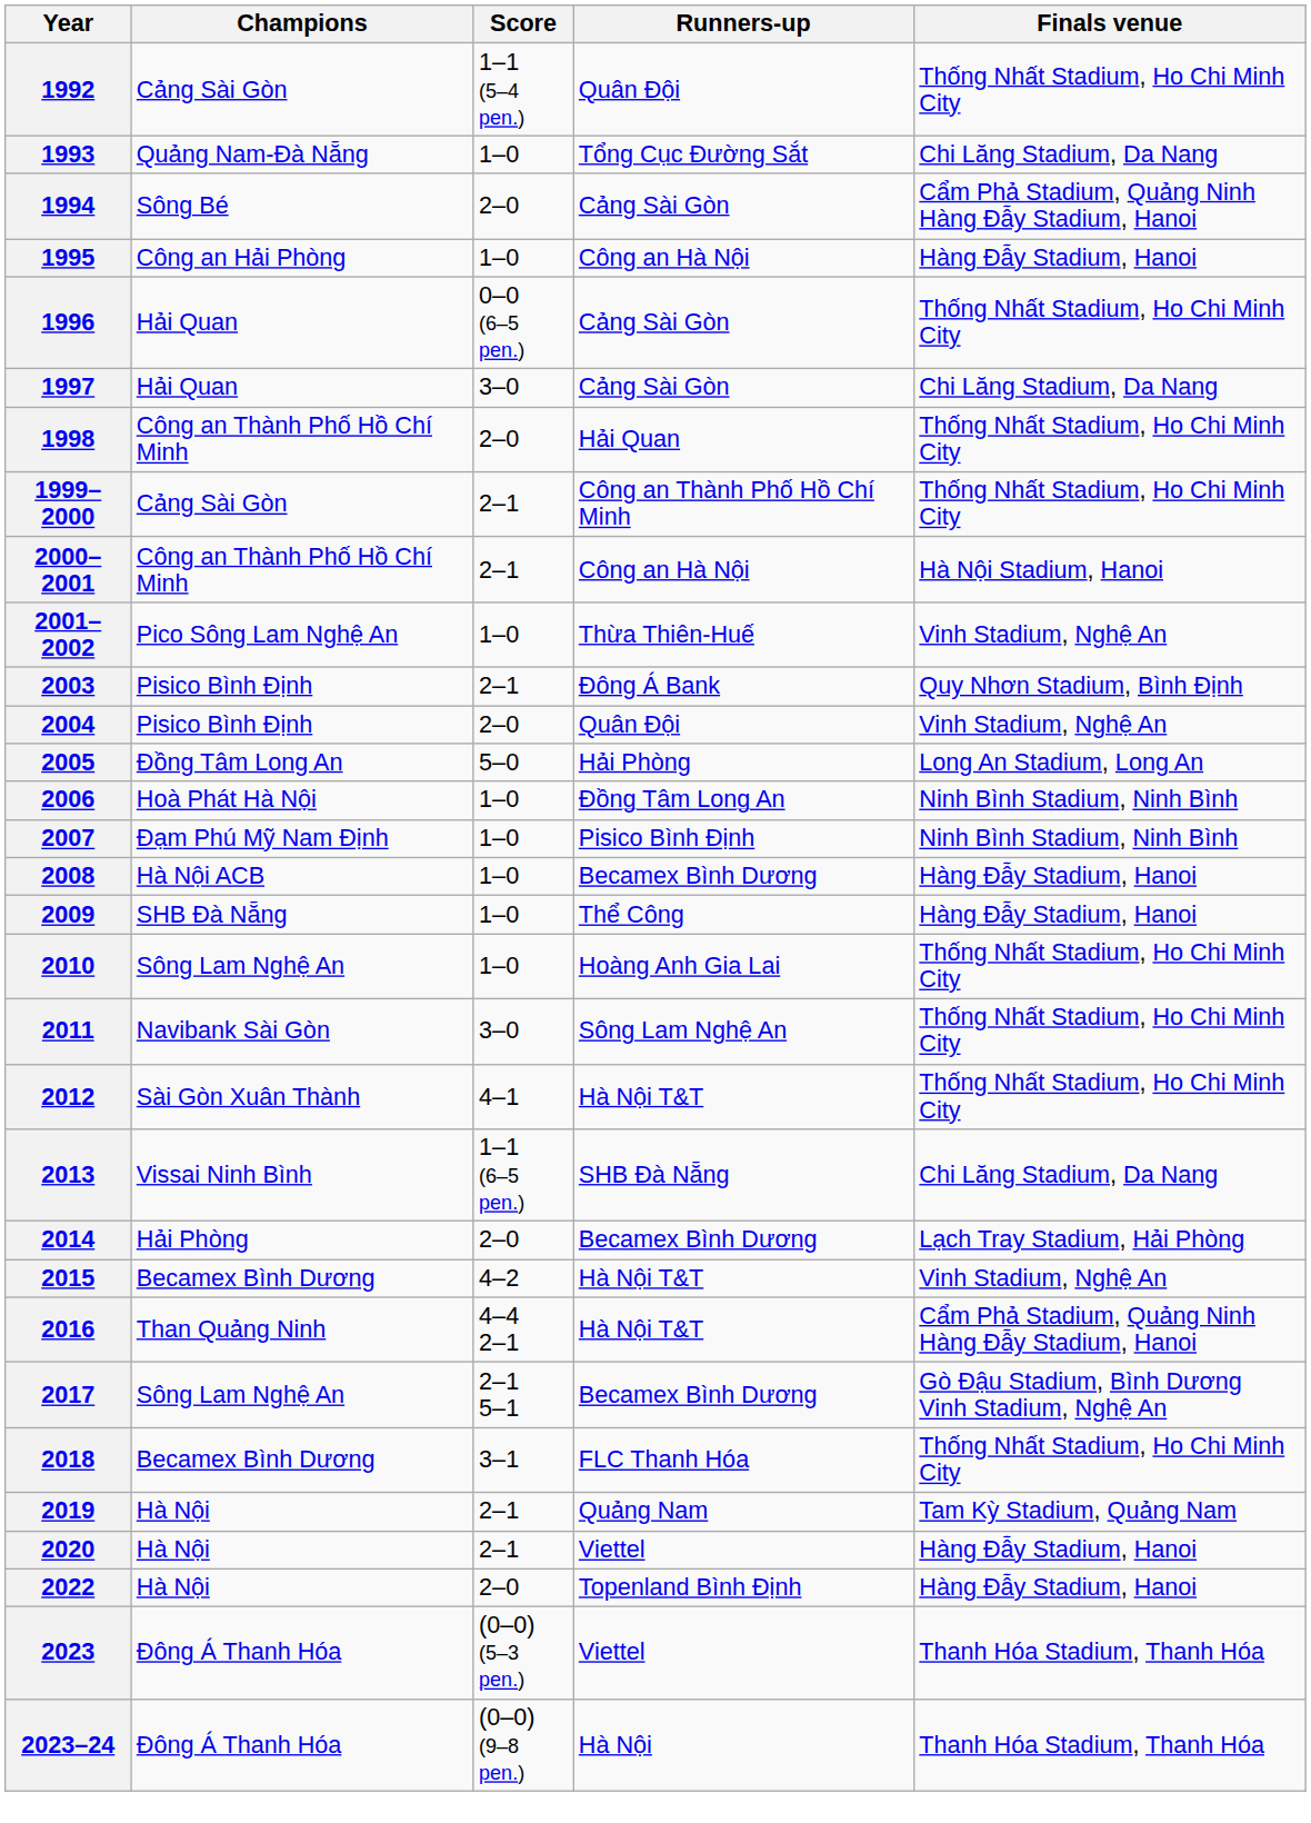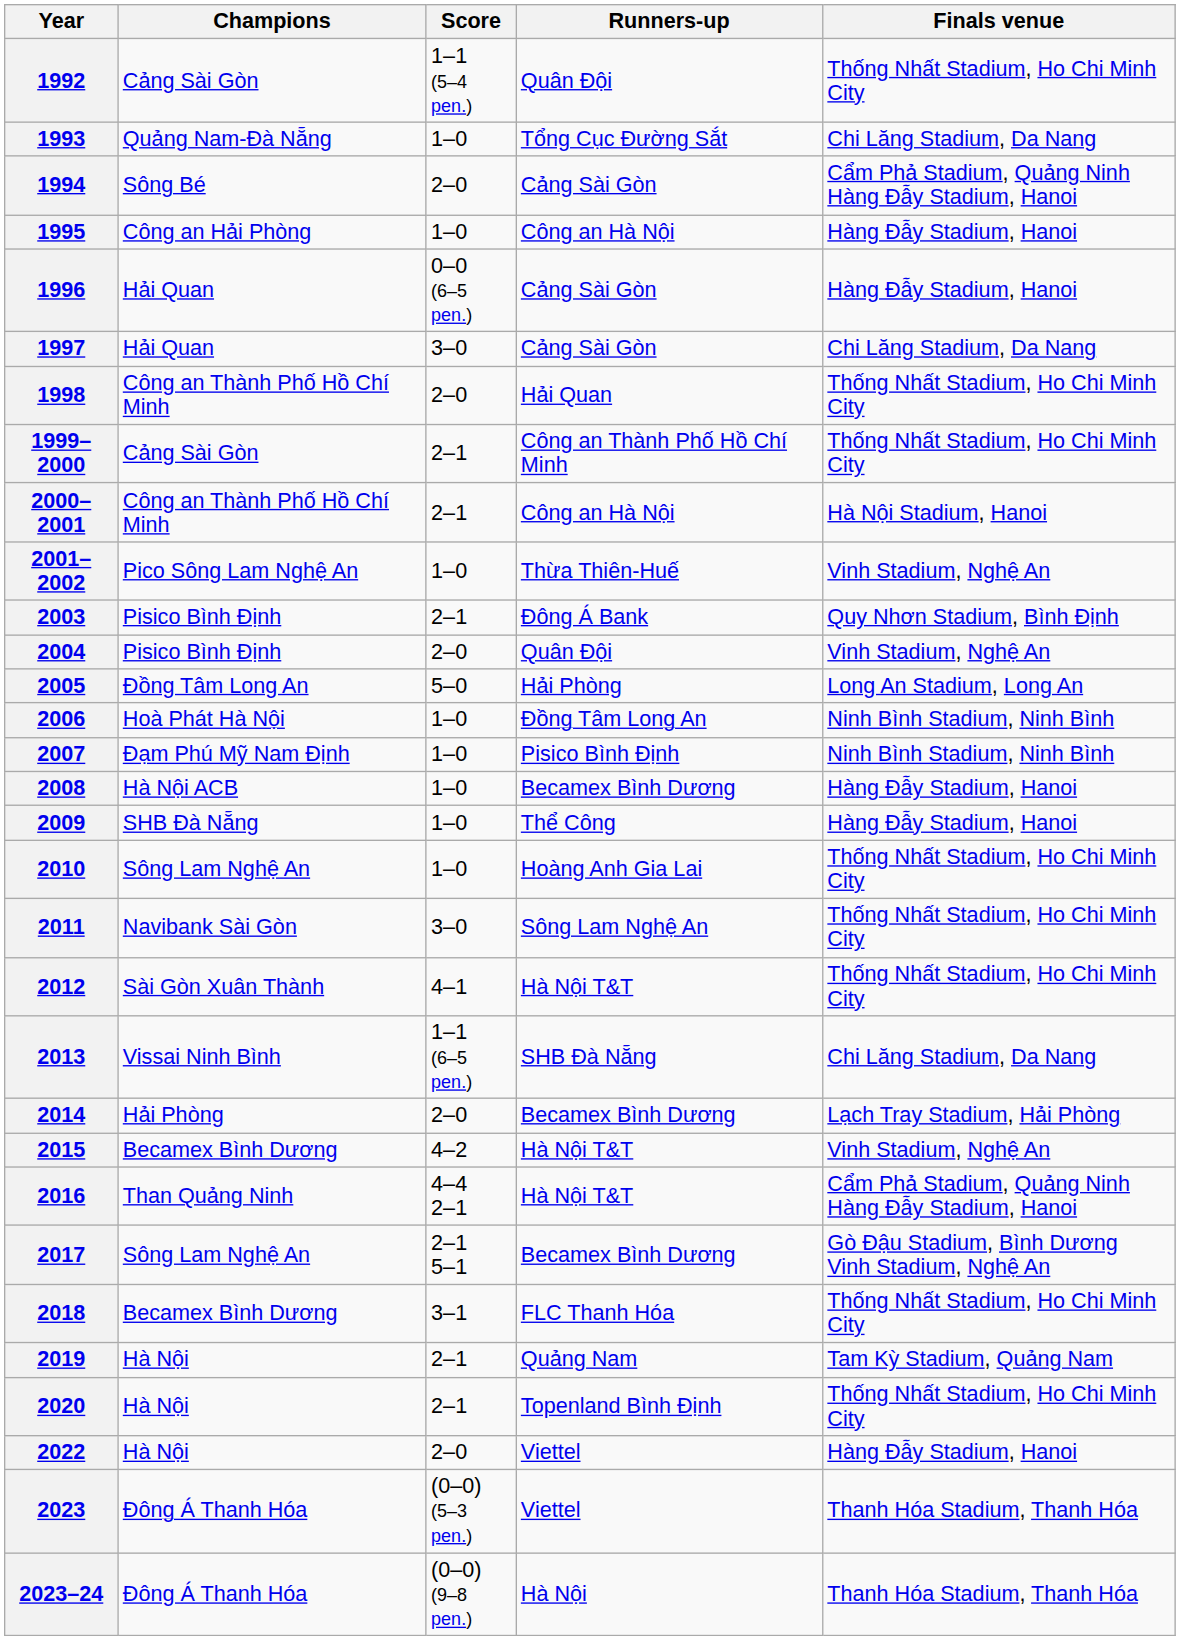 <table class="wikitable">
 <tr>
 <th>Year</th>
 <th>Champions</th>
 <th>Score</th>
 <th>Runners-up</th>
 <th>Finals venue</th>
 </tr>
 <tr>
 <th><a href='#'>1992</a></th>
 <td><a href='#'>Cảng Sài Gòn</a></td>
 <td>1–1<br><small>(5–4 <a href='#'>pen.</a>)</small></td>
 <td><a href='#'>Quân Đội</a></td>
 <td><a href='#'>Thống Nhất Stadium</a>, <a href='#'>Ho Chi Minh City</a></td>
 </tr>
 <tr>
 <th><a href='#'>1993</a></th>
 <td><a href='#'>Quảng Nam-Đà Nẵng</a></td>
 <td>1–0</td>
 <td><a href='#'>Tổng Cục Đường Sắt</a></td>
 <td><a href='#'>Chi Lăng Stadium</a>, <a href='#'>Da Nang</a></td>
 </tr>
 <tr>
 <th><a href='#'>1994</a></th>
 <td><a href='#'>Sông Bé</a></td>
 <td>2–0</td>
 <td><a href='#'>Cảng Sài Gòn</a></td>
 <td><a href='#'>Cẩm Phả Stadium</a>, <a href='#'>Quảng Ninh</a><br><a href='#'>Hàng Đẫy Stadium</a>, <a href='#'>Hanoi</a></td>
 </tr>
 <tr>
 <th><a href='#'>1995</a></th>
 <td><a href='#'>Công an Hải Phòng</a></td>
 <td>1–0</td>
 <td><a href='#'>Công an Hà Nội</a></td>
 <td><a href='#'>Hàng Đẫy Stadium</a>, <a href='#'>Hanoi</a></td>
 </tr>
 <tr>
 <th><a href='#'>1996</a></th>
 <td><a href='#'>Hải Quan</a></td>
 <td>0–0<br><small>(6–5 <a href='#'>pen.</a>)</small></td>
 <td><a href='#'>Cảng Sài Gòn</a></td>
-<td><a href='#'>Thống Nhất Stadium</a>, <a href='#'>Ho Chi Minh City</a></td>
+<td><a href='#'>Hàng Đẫy Stadium</a>, <a href='#'>Hanoi</a></td>
 </tr>
 <tr>
 <th><a href='#'>1997</a></th>
 <td><a href='#'>Hải Quan</a></td>
 <td>3–0</td>
 <td><a href='#'>Cảng Sài Gòn</a></td>
 <td><a href='#'>Chi Lăng Stadium</a>, <a href='#'>Da Nang</a></td>
 </tr>
 <tr>
 <th><a href='#'>1998</a></th>
 <td><a href='#'>Công an Thành Phố Hồ Chí Minh</a></td>
 <td>2–0</td>
 <td><a href='#'>Hải Quan</a></td>
 <td><a href='#'>Thống Nhất Stadium</a>, <a href='#'>Ho Chi Minh City</a></td>
 </tr>
 <tr>
 <th><a href='#'>1999–2000</a></th>
 <td><a href='#'>Cảng Sài Gòn</a></td>
 <td>2–1</td>
 <td><a href='#'>Công an Thành Phố Hồ Chí Minh</a></td>
 <td><a href='#'>Thống Nhất Stadium</a>, <a href='#'>Ho Chi Minh City</a></td>
 </tr>
 <tr>
 <th><a href='#'>2000–2001</a></th>
 <td><a href='#'>Công an Thành Phố Hồ Chí Minh</a></td>
 <td>2–1</td>
 <td><a href='#'>Công an Hà Nội</a></td>
 <td><a href='#'>Hà Nội Stadium</a>, <a href='#'>Hanoi</a></td>
 </tr>
 <tr>
 <th><a href='#'>2001–2002</a></th>
 <td><a href='#'>Pico Sông Lam Nghệ An</a></td>
 <td>1–0</td>
 <td><a href='#'>Thừa Thiên-Huế</a></td>
 <td><a href='#'>Vinh Stadium</a>, <a href='#'>Nghệ An</a></td>
 </tr>
 <tr>
 <th><a href='#'>2003</a></th>
 <td><a href='#'>Pisico Bình Định</a></td>
 <td>2–1</td>
 <td><a href='#'>Đông Á Bank</a></td>
 <td><a href='#'>Quy Nhơn Stadium</a>, <a href='#'>Bình Định</a></td>
 </tr>
 <tr>
 <th><a href='#'>2004</a></th>
 <td><a href='#'>Pisico Bình Định</a></td>
 <td>2–0</td>
 <td><a href='#'>Quân Đội</a></td>
 <td><a href='#'>Vinh Stadium</a>, <a href='#'>Nghệ An</a></td>
 </tr>
 <tr>
 <th><a href='#'>2005</a></th>
 <td><a href='#'>Đồng Tâm Long An</a></td>
 <td>5–0</td>
 <td><a href='#'>Hải Phòng</a></td>
 <td><a href='#'>Long An Stadium</a>, <a href='#'>Long An</a></td>
 </tr>
 <tr>
 <th><a href='#'>2006</a></th>
 <td><a href='#'>Hoà Phát Hà Nội</a></td>
 <td>1–0</td>
 <td><a href='#'>Đồng Tâm Long An</a></td>
 <td><a href='#'>Ninh Bình Stadium</a>, <a href='#'>Ninh Bình</a></td>
 </tr>
 <tr>
 <th><a href='#'>2007</a></th>
 <td><a href='#'>Đạm Phú Mỹ Nam Định</a></td>
 <td>1–0</td>
 <td><a href='#'>Pisico Bình Định</a></td>
 <td><a href='#'>Ninh Bình Stadium</a>, <a href='#'>Ninh Bình</a></td>
 </tr>
 <tr>
 <th><a href='#'>2008</a></th>
 <td><a href='#'>Hà Nội ACB</a></td>
 <td>1–0</td>
 <td><a href='#'>Becamex Bình Dương</a></td>
 <td><a href='#'>Hàng Đẫy Stadium</a>, <a href='#'>Hanoi</a></td>
 </tr>
 <tr>
 <th><a href='#'>2009</a></th>
 <td><a href='#'>SHB Đà Nẵng</a></td>
 <td>1–0</td>
 <td><a href='#'>Thể Công</a></td>
 <td><a href='#'>Hàng Đẫy Stadium</a>, <a href='#'>Hanoi</a></td>
 </tr>
 <tr>
 <th><a href='#'>2010</a></th>
 <td><a href='#'>Sông Lam Nghệ An</a></td>
 <td>1–0</td>
 <td><a href='#'>Hoàng Anh Gia Lai</a></td>
 <td><a href='#'>Thống Nhất Stadium</a>, <a href='#'>Ho Chi Minh City</a></td>
 </tr>
 <tr>
 <th><a href='#'>2011</a></th>
 <td><a href='#'>Navibank Sài Gòn</a></td>
 <td>3–0</td>
 <td><a href='#'>Sông Lam Nghệ An</a></td>
 <td><a href='#'>Thống Nhất Stadium</a>, <a href='#'>Ho Chi Minh City</a></td>
 </tr>
 <tr>
 <th><a href='#'>2012</a></th>
 <td><a href='#'>Sài Gòn Xuân Thành</a></td>
 <td>4–1</td>
 <td><a href='#'>Hà Nội T&T</a></td>
 <td><a href='#'>Thống Nhất Stadium</a>, <a href='#'>Ho Chi Minh City</a></td>
 </tr>
 <tr>
 <th><a href='#'>2013</a></th>
 <td><a href='#'>Vissai Ninh Bình</a></td>
 <td>1–1<br><small>(6–5 <a href='#'>pen.</a>)</small></td>
 <td><a href='#'>SHB Đà Nẵng</a></td>
 <td><a href='#'>Chi Lăng Stadium</a>, <a href='#'>Da Nang</a></td>
 </tr>
 <tr>
 <th><a href='#'>2014</a></th>
 <td><a href='#'>Hải Phòng</a></td>
 <td>2–0</td>
 <td><a href='#'>Becamex Bình Dương</a></td>
 <td><a href='#'>Lạch Tray Stadium</a>, <a href='#'>Hải Phòng</a></td>
 </tr>
 <tr>
 <th><a href='#'>2015</a></th>
 <td><a href='#'>Becamex Bình Dương</a></td>
 <td>4–2</td>
 <td><a href='#'>Hà Nội T&T</a></td>
 <td><a href='#'>Vinh Stadium</a>, <a href='#'>Nghệ An</a></td>
 </tr>
 <tr>
 <th><a href='#'>2016</a></th>
 <td><a href='#'>Than Quảng Ninh</a></td>
 <td>4–4<br>2–1</td>
 <td><a href='#'>Hà Nội T&T</a></td>
 <td><a href='#'>Cẩm Phả Stadium</a>, <a href='#'>Quảng Ninh</a><br><a href='#'>Hàng Đẫy Stadium</a>, <a href='#'>Hanoi</a></td>
 </tr>
 <tr>
 <th><a href='#'>2017</a></th>
 <td><a href='#'>Sông Lam Nghệ An</a></td>
 <td>2–1<br>5–1</td>
 <td><a href='#'>Becamex Bình Dương</a></td>
 <td><a href='#'>Gò Đậu Stadium</a>, <a href='#'>Bình Dương</a><br><a href='#'>Vinh Stadium</a>, <a href='#'>Nghệ An</a></td>
 </tr>
 <tr>
 <th><a href='#'>2018</a></th>
 <td><a href='#'>Becamex Bình Dương</a></td>
 <td>3–1</td>
 <td><a href='#'>FLC Thanh Hóa</a></td>
 <td><a href='#'>Thống Nhất Stadium</a>, <a href='#'>Ho Chi Minh City</a></td>
 </tr>
 <tr>
 <th><a href='#'>2019</a></th>
 <td><a href='#'>Hà Nội</a></td>
 <td>2–1</td>
 <td><a href='#'>Quảng Nam</a></td>
 <td><a href='#'>Tam Kỳ Stadium</a>, <a href='#'>Quảng Nam</a></td>
 </tr>
 <tr>
 <th><a href='#'>2020</a></th>
 <td><a href='#'>Hà Nội</a></td>
 <td>2–1</td>
-<td><a href='#'>Viettel</a></td>
-<td><a href='#'>Hàng Đẫy Stadium</a>, <a href='#'>Hanoi</a></td>
+<td><a href='#'>Topenland Bình Định</a></td>
+<td><a href='#'>Thống Nhất Stadium</a>, <a href='#'>Ho Chi Minh City</a></td>
 </tr>
 <tr>
 <th><a href='#'>2022</a></th>
 <td><a href='#'>Hà Nội</a></td>
 <td>2–0</td>
-<td><a href='#'>Topenland Bình Định</a></td>
+<td><a href='#'>Viettel</a></td>
 <td><a href='#'>Hàng Đẫy Stadium</a>, <a href='#'>Hanoi</a></td>
 </tr>
 <tr>
 <th><a href='#'>2023</a></th>
 <td><a href='#'>Đông Á Thanh Hóa</a></td>
 <td>(0–0)<br><small>(5–3 <a href='#'>pen.</a>)</small></td>
 <td><a href='#'>Viettel</a></td>
 <td><a href='#'>Thanh Hóa Stadium</a>, <a href='#'>Thanh Hóa</a></td>
 </tr>
 <tr>
 <th><a href='#'>2023–24</a></th>
 <td><a href='#'>Đông Á Thanh Hóa</a></td>
 <td>(0–0)<br><small>(9–8 <a href='#'>pen.</a>)</small></td>
 <td><a href='#'>Hà Nội</a></td>
 <td><a href='#'>Thanh Hóa Stadium</a>, <a href='#'>Thanh Hóa</a></td>
 </tr>
 </table>
